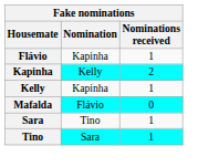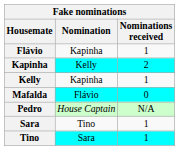 <table class="wikitable" style="text-align:center; font-size:90%; line-height:15px;">
 <tr>
 <th colspan=3>Fake nominations</th>
 </tr>
 <tr>
 <th>Housemate</th>
 <th>Nomination</th>
 <th>Nominations<br>received</th>
 </tr>
 <tr>
 <th>Flávio</th>
 <td>Kapinha</td>
 <td>1</td>
 </tr>
 <tr>
 <th>Kapinha</th>
 <td style="background:#00FFFF;">Kelly</td>
 <td style="background:#00FFFF;">2</td>
 </tr>
 <tr>
 <th>Kelly</th>
 <td>Kapinha</td>
 <td>1</td>
 </tr>
 <tr>
 <th>Mafalda</th>
 <td style="background:#00FFFF;">Flávio</td>
 <td style="background:#00FFFF;">0</td>
 </tr>
 <tr>
+<th>Pedro</th>
+<td style="background:#CCFFCC;"><em>House Captain</em></td>
+<td style="background:#CCFFCC;">N/A</td>
+</tr>
+<tr>
 <th>Sara</th>
 <td>Tino</td>
 <td>1</td>
 </tr>
 <tr>
 <th>Tino</th>
 <td style="background:#00FFFF;">Sara</td>
 <td style="background:#00FFFF;">1</td>
 </tr>
 </table>
